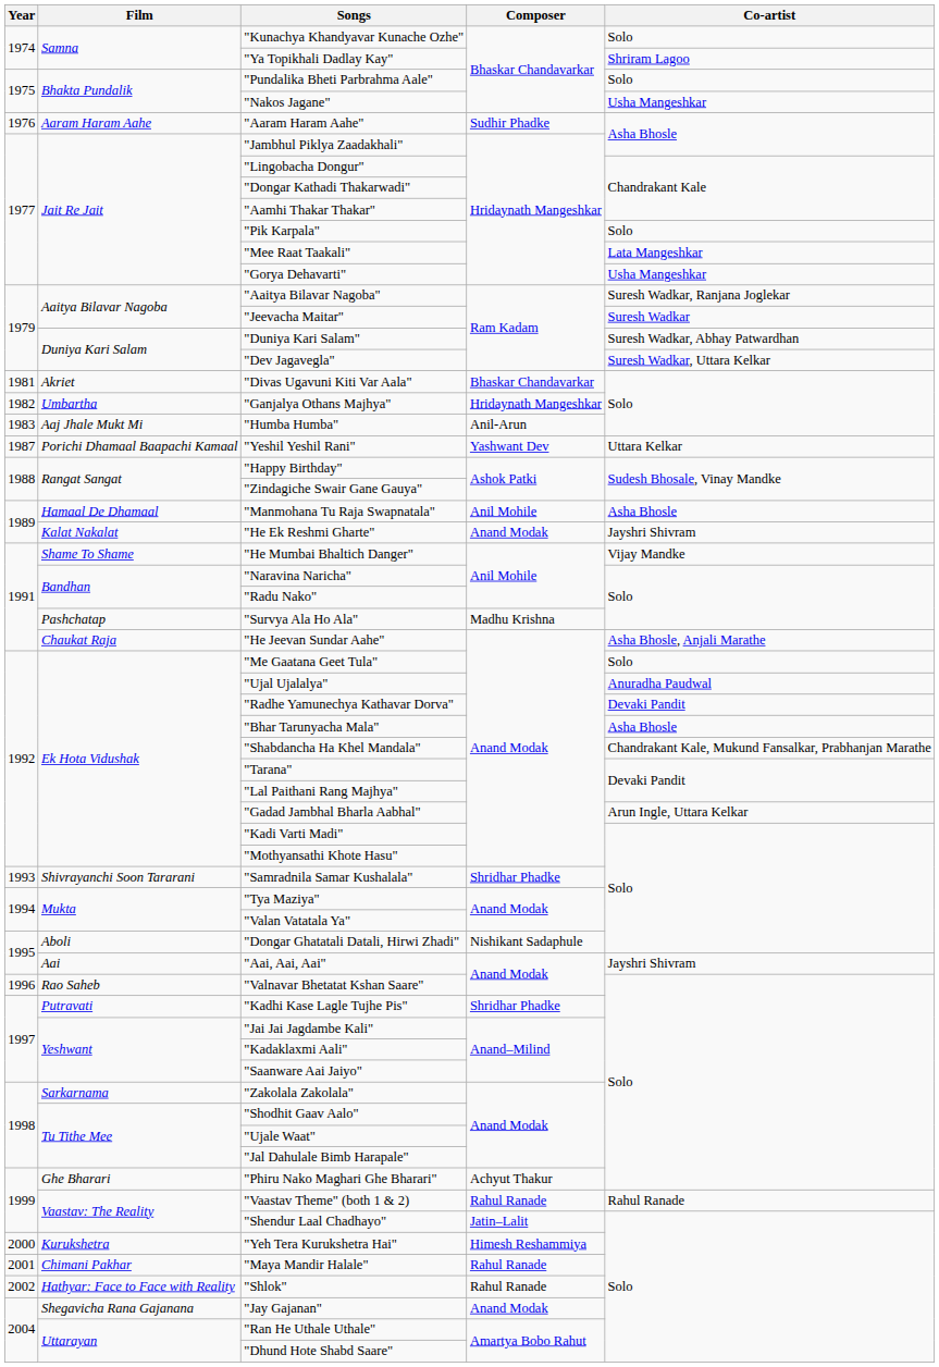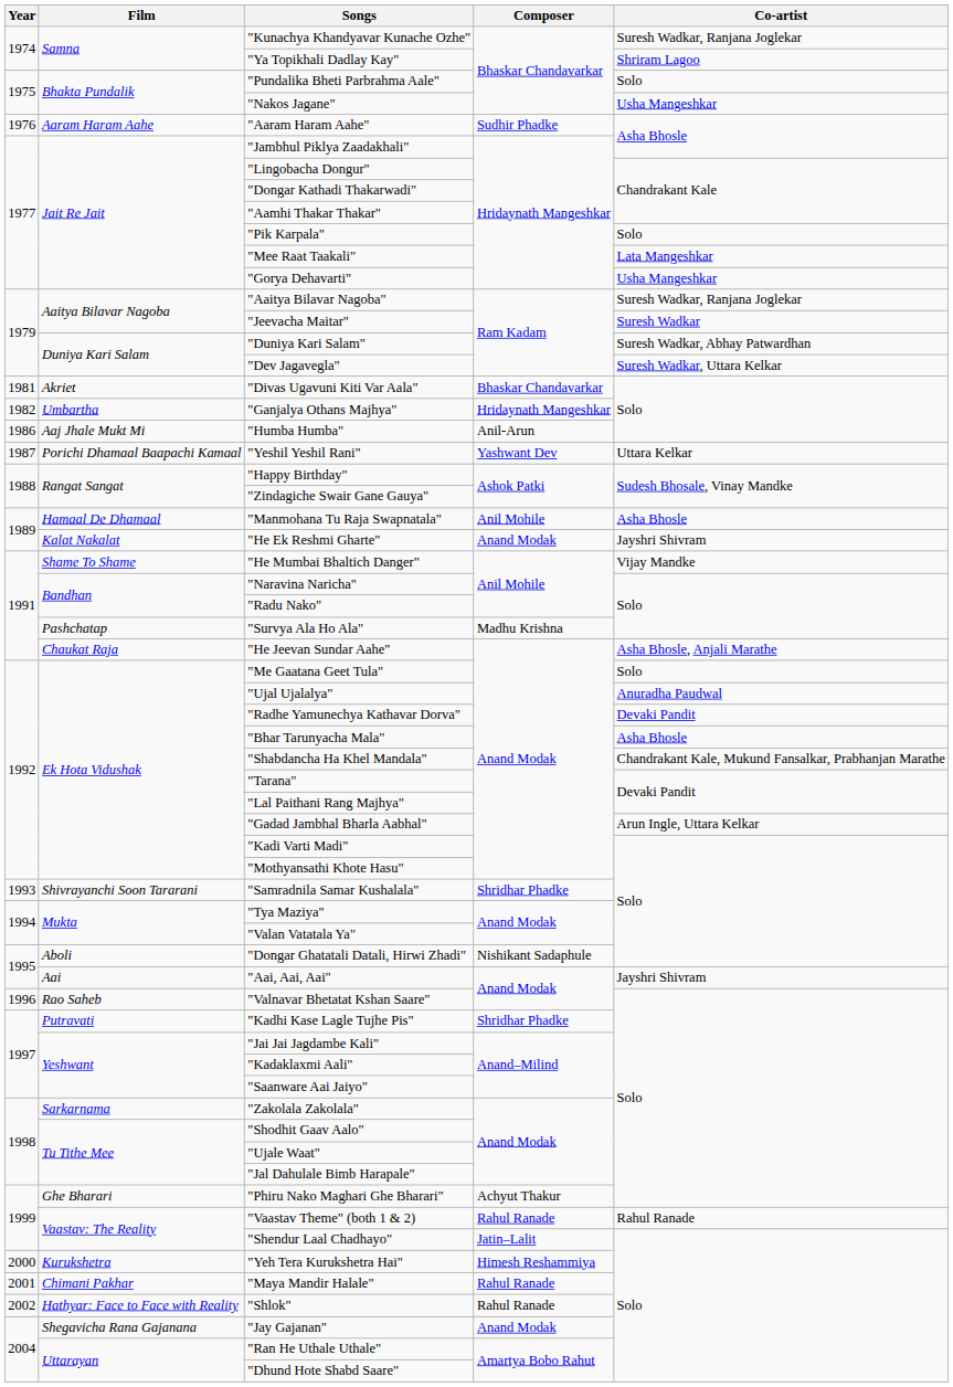 <table class="wikitable">
 <tr>
 <th>Year</th>
 <th>Film</th>
 <th>Songs</th>
 <th>Composer</th>
 <th>Co-artist</th>
 </tr>
 <tr>
 <td rowspan="2">1974</td>
 <td rowspan="2"><em><a href='#'>Samna</a></em></td>
 <td>"Kunachya Khandyavar Kunache Ozhe"</td>
 <td rowspan="4"><a href='#'>Bhaskar Chandavarkar</a></td>
-<td>Solo</td>
+<td>Suresh Wadkar, Ranjana Joglekar</td>
 </tr>
 <tr>
 <td>"Ya Topikhali Dadlay Kay"</td>
 <td><a href='#'>Shriram Lagoo</a></td>
 </tr>
 <tr>
 <td rowspan="2">1975</td>
 <td rowspan="2"><em><a href='#'>Bhakta Pundalik</a></em></td>
 <td>"Pundalika Bheti Parbrahma Aale"</td>
 <td>Solo</td>
 </tr>
 <tr>
 <td>"Nakos Jagane"</td>
 <td><a href='#'>Usha Mangeshkar</a></td>
 </tr>
 <tr>
 <td>1976</td>
 <td><em><a href='#'>Aaram Haram Aahe</a></em></td>
 <td>"Aaram Haram Aahe"</td>
 <td><a href='#'>Sudhir Phadke</a></td>
 <td rowspan="2"><a href='#'>Asha Bhosle</a></td>
 </tr>
 <tr>
 <td rowspan="7">1977</td>
 <td rowspan="7"><em><a href='#'>Jait Re Jait</a></em></td>
 <td>"Jambhul Piklya Zaadakhali"</td>
 <td rowspan="7"><a href='#'>Hridaynath Mangeshkar</a></td>
 </tr>
 <tr>
 <td>"Lingobacha Dongur"</td>
 <td rowspan="3">Chandrakant Kale</td>
 </tr>
 <tr>
 <td>"Dongar Kathadi Thakarwadi"</td>
 </tr>
 <tr>
 <td>"Aamhi Thakar Thakar"</td>
 </tr>
 <tr>
 <td>"Pik Karpala"</td>
 <td>Solo</td>
 </tr>
 <tr>
 <td>"Mee Raat Taakali"</td>
 <td><a href='#'>Lata Mangeshkar</a></td>
 </tr>
 <tr>
 <td>"Gorya Dehavarti"</td>
 <td><a href='#'>Usha Mangeshkar</a></td>
 </tr>
 <tr>
 <td rowspan="4">1979</td>
 <td rowspan="2"><em>Aaitya Bilavar Nagoba</em></td>
 <td>"Aaitya Bilavar Nagoba"</td>
 <td rowspan="4"><a href='#'>Ram Kadam</a></td>
 <td>Suresh Wadkar, Ranjana Joglekar</td>
 </tr>
 <tr>
 <td>"Jeevacha Maitar"</td>
 <td><a href='#'>Suresh Wadkar</a></td>
 </tr>
 <tr>
 <td rowspan="2"><em>Duniya Kari Salam</em></td>
 <td>"Duniya Kari Salam"</td>
 <td>Suresh Wadkar, Abhay Patwardhan</td>
 </tr>
 <tr>
 <td>"Dev Jagavegla"</td>
 <td><a href='#'>Suresh Wadkar</a>, Uttara Kelkar</td>
 </tr>
 <tr>
 <td>1981</td>
 <td><em>Akriet</em></td>
 <td>"Divas Ugavuni Kiti Var Aala"</td>
 <td><a href='#'>Bhaskar Chandavarkar</a></td>
 <td rowspan="3">Solo</td>
 </tr>
 <tr>
 <td>1982</td>
 <td><em><a href='#'>Umbartha</a></em></td>
 <td>"Ganjalya Othans Majhya"</td>
 <td><a href='#'>Hridaynath Mangeshkar</a></td>
 </tr>
 <tr>
-<td>1983</td>
+<td>1986</td>
 <td><em>Aaj Jhale Mukt Mi</em></td>
 <td>"Humba Humba"</td>
 <td>Anil-Arun</td>
 </tr>
 <tr>
 <td>1987</td>
 <td><em>Porichi Dhamaal Baapachi Kamaal</em></td>
 <td>"Yeshil Yeshil Rani"</td>
 <td><a href='#'>Yashwant Dev</a></td>
 <td>Uttara Kelkar</td>
 </tr>
 <tr>
 <td rowspan="2">1988</td>
 <td rowspan="2"><em>Rangat Sangat</em></td>
 <td>"Happy Birthday"</td>
 <td rowspan="2"><a href='#'>Ashok Patki</a></td>
 <td rowspan="2"><a href='#'>Sudesh Bhosale</a>, Vinay Mandke</td>
 </tr>
 <tr>
 <td>"Zindagiche Swair Gane Gauya"</td>
 </tr>
 <tr>
 <td rowspan="2">1989</td>
 <td><em><a href='#'>Hamaal De Dhamaal</a></em></td>
 <td>"Manmohana Tu Raja Swapnatala"</td>
 <td><a href='#'>Anil Mohile</a></td>
 <td><a href='#'>Asha Bhosle</a></td>
 </tr>
 <tr>
 <td><em><a href='#'>Kalat Nakalat</a></em></td>
 <td>"He Ek Reshmi Gharte"</td>
 <td><a href='#'>Anand Modak</a></td>
 <td>Jayshri Shivram</td>
 </tr>
 <tr>
 <td rowspan="5">1991</td>
 <td><em><a href='#'>Shame To Shame</a></em></td>
 <td>"He Mumbai Bhaltich Danger"</td>
 <td rowspan="3"><a href='#'>Anil Mohile</a></td>
 <td>Vijay Mandke</td>
 </tr>
 <tr>
 <td rowspan="2"><em><a href='#'>Bandhan</a></em></td>
 <td>"Naravina Naricha"</td>
 <td rowspan="3">Solo</td>
 </tr>
 <tr>
 <td>"Radu Nako"</td>
 </tr>
 <tr>
 <td><em>Pashchatap</em></td>
 <td>"Survya Ala Ho Ala"</td>
 <td>Madhu Krishna</td>
 </tr>
 <tr>
 <td><em><a href='#'>Chaukat Raja</a></em></td>
 <td>"He Jeevan Sundar Aahe"</td>
 <td rowspan="11"><a href='#'>Anand Modak</a></td>
 <td><a href='#'>Asha Bhosle</a>, <a href='#'>Anjali Marathe</a></td>
 </tr>
 <tr>
 <td rowspan="10">1992</td>
 <td rowspan="10"><em><a href='#'>Ek Hota Vidushak</a></em></td>
 <td>"Me Gaatana Geet Tula"</td>
 <td>Solo</td>
 </tr>
 <tr>
 <td>"Ujal Ujalalya"</td>
 <td><a href='#'>Anuradha Paudwal</a></td>
 </tr>
 <tr>
 <td>"Radhe Yamunechya Kathavar Dorva"</td>
 <td><a href='#'>Devaki Pandit</a></td>
 </tr>
 <tr>
 <td>"Bhar Tarunyacha Mala"</td>
 <td><a href='#'>Asha Bhosle</a></td>
 </tr>
 <tr>
 <td>"Shabdancha Ha Khel Mandala"</td>
 <td>Chandrakant Kale, Mukund Fansalkar, Prabhanjan Marathe</td>
 </tr>
 <tr>
 <td>"Tarana"</td>
 <td rowspan="2">Devaki Pandit</td>
 </tr>
 <tr>
 <td>"Lal Paithani Rang Majhya"</td>
 </tr>
 <tr>
 <td>"Gadad Jambhal Bharla Aabhal"</td>
 <td>Arun Ingle, Uttara Kelkar</td>
 </tr>
 <tr>
 <td>"Kadi Varti Madi"</td>
 <td rowspan="6">Solo</td>
 </tr>
 <tr>
 <td>"Mothyansathi Khote Hasu"</td>
 </tr>
 <tr>
 <td>1993</td>
 <td><em>Shivrayanchi Soon Tararani</em></td>
 <td>"Samradnila Samar Kushalala"</td>
 <td><a href='#'>Shridhar Phadke</a></td>
 </tr>
 <tr>
 <td rowspan="2">1994</td>
 <td rowspan="2"><em><a href='#'>Mukta</a></em></td>
 <td>"Tya Maziya"</td>
 <td rowspan="2"><a href='#'>Anand Modak</a></td>
 </tr>
 <tr>
 <td>"Valan Vatatala Ya"</td>
 </tr>
 <tr>
 <td rowspan="2">1995</td>
 <td><em>Aboli</em></td>
 <td>"Dongar Ghatatali Datali, Hirwi Zhadi"</td>
 <td>Nishikant Sadaphule</td>
 </tr>
 <tr>
 <td><em>Aai</em></td>
 <td>"Aai, Aai, Aai"</td>
 <td rowspan="2"><a href='#'>Anand Modak</a></td>
 <td>Jayshri Shivram</td>
 </tr>
 <tr>
 <td>1996</td>
 <td><em>Rao Saheb</em></td>
 <td>"Valnavar Bhetatat Kshan Saare"</td>
 <td rowspan="10">Solo</td>
 </tr>
 <tr>
 <td rowspan="4">1997</td>
 <td><em><a href='#'>Putravati</a></em></td>
 <td>"Kadhi Kase Lagle Tujhe Pis"</td>
 <td><a href='#'>Shridhar Phadke</a></td>
 </tr>
 <tr>
 <td rowspan="3"><em><a href='#'>Yeshwant</a></em></td>
 <td>"Jai Jai Jagdambe Kali"</td>
 <td rowspan="3"><a href='#'>Anand–Milind</a></td>
 </tr>
 <tr>
 <td>"Kadaklaxmi Aali"</td>
 </tr>
 <tr>
 <td>"Saanware Aai Jaiyo"</td>
 </tr>
 <tr>
 <td rowspan="4">1998</td>
 <td><em><a href='#'>Sarkarnama</a></em></td>
 <td>"Zakolala Zakolala"</td>
 <td rowspan="4"><a href='#'>Anand Modak</a></td>
 </tr>
 <tr>
 <td rowspan="3"><em><a href='#'>Tu Tithe Mee</a></em></td>
 <td>"Shodhit Gaav Aalo"</td>
 </tr>
 <tr>
 <td>"Ujale Waat"</td>
 </tr>
 <tr>
 <td>"Jal Dahulale Bimb Harapale"</td>
 </tr>
 <tr>
 <td rowspan="3">1999</td>
 <td><em>Ghe Bharari</em></td>
 <td>"Phiru Nako Maghari Ghe Bharari"</td>
 <td>Achyut Thakur</td>
 </tr>
 <tr>
 <td rowspan="2"><em><a href='#'>Vaastav: The Reality</a></em></td>
 <td>"Vaastav Theme" (both 1 & 2)</td>
 <td><a href='#'>Rahul Ranade</a></td>
 <td>Rahul Ranade</td>
 </tr>
 <tr>
 <td>"Shendur Laal Chadhayo"</td>
 <td><a href='#'>Jatin–Lalit</a></td>
 <td rowspan="7">Solo</td>
 </tr>
 <tr>
 <td>2000</td>
 <td><a href='#'><em>Kurukshetra</em></a></td>
 <td>"Yeh Tera Kurukshetra Hai"</td>
 <td><a href='#'>Himesh Reshammiya</a></td>
 </tr>
 <tr>
 <td>2001</td>
 <td><em><a href='#'>Chimani Pakhar</a></em></td>
 <td>"Maya Mandir Halale"</td>
 <td><a href='#'>Rahul Ranade</a></td>
 </tr>
 <tr>
 <td>2002</td>
 <td><a href='#'><em>Hathyar: Face to Face with Reality</em></a></td>
 <td>"Shlok"</td>
 <td>Rahul Ranade</td>
 </tr>
 <tr>
 <td rowspan="3">2004</td>
 <td><em>Shegavicha Rana Gajanana</em></td>
 <td>"Jay Gajanan"</td>
 <td><a href='#'>Anand Modak</a></td>
 </tr>
 <tr>
 <td rowspan="2"><em><a href='#'>Uttarayan</a></em></td>
 <td>"Ran He Uthale Uthale"</td>
 <td rowspan="2"><a href='#'>Amartya Bobo Rahut</a></td>
 </tr>
 <tr>
 <td>"Dhund Hote Shabd Saare"</td>
 </tr>
 </table>
